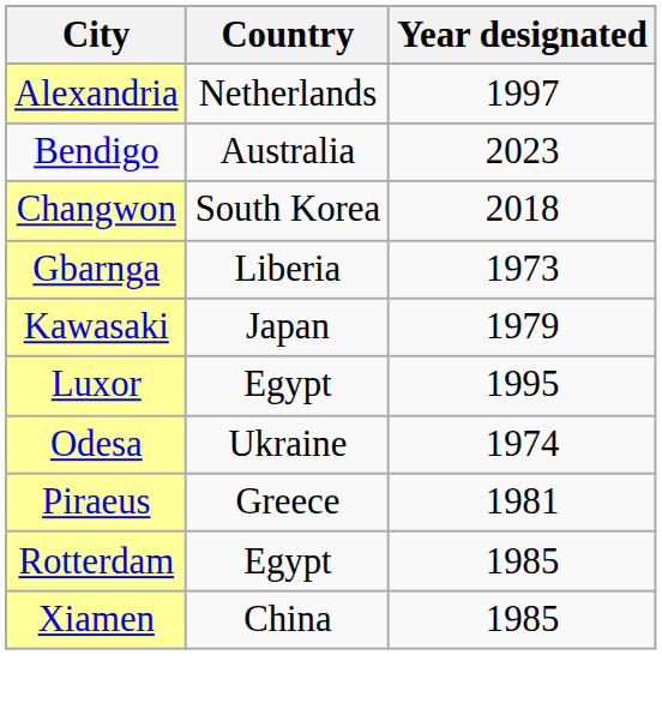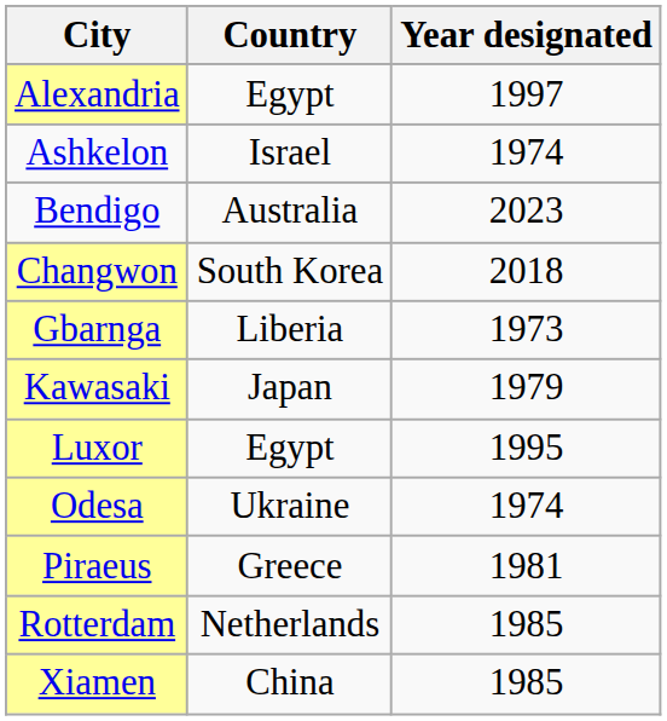 <table class="wikitable sortable" style="text-align: center;">
 <tr>
 <th scope="col">City</th>
 <th scope="col">Country</th>
 <th scope="col">Year designated</th>
 </tr>
 <tr>
 <td style="background-color: #FFFF99;"><a href='#'>Alexandria</a></td>
-<td>Netherlands</td>
+<td>Egypt</td>
 <td>1997</td>
+</tr>
+<tr>
+<td><a href='#'>Ashkelon</a></td>
+<td>Israel</td>
+<td>1974</td>
 </tr>
 <tr>
 <td><a href='#'>Bendigo</a></td>
 <td>Australia</td>
 <td>2023</td>
 </tr>
 <tr>
 <td style="background-color: #FFFF99;"><a href='#'>Changwon</a></td>
 <td>South Korea</td>
 <td>2018</td>
 </tr>
 <tr>
 <td style="background-color: #FFFF99;"><a href='#'>Gbarnga</a></td>
 <td>Liberia</td>
 <td>1973</td>
 </tr>
 <tr>
 <td style="background-color: #FFFF99;"><a href='#'>Kawasaki</a></td>
 <td>Japan</td>
 <td>1979</td>
 </tr>
 <tr>
 <td style="background-color: #FFFF99;"><a href='#'>Luxor</a></td>
 <td>Egypt</td>
 <td>1995</td>
 </tr>
 <tr>
 <td style="background-color: #FFFF99;"><a href='#'>Odesa</a></td>
 <td>Ukraine</td>
 <td>1974</td>
 </tr>
 <tr>
 <td style="background-color: #FFFF99;"><a href='#'>Piraeus</a></td>
 <td>Greece</td>
 <td>1981</td>
 </tr>
 <tr>
 <td style="background-color: #FFFF99;"><a href='#'>Rotterdam</a></td>
-<td>Egypt</td>
+<td>Netherlands</td>
 <td>1985</td>
 </tr>
 <tr>
 <td style="background-color: #FFFF99;"><a href='#'>Xiamen</a></td>
 <td>China</td>
 <td>1985</td>
 </tr>
 </table>
